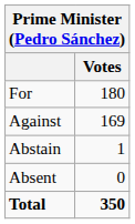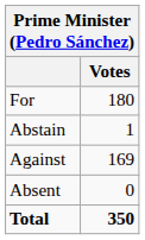 <table class="wikitable" style="font-size:90%; text-align:right;">
 <tr>
 <th colspan="2">Prime Minister<br>(<a href='#'>Pedro Sánchez</a>)</th>
 </tr>
 <tr>
 <th></th>
 <th>Votes</th>
 </tr>
 <tr>
 <td align=left>For</td>
 <td>180</td>
 </tr>
 <tr>
+<td align=left>Abstain</td>
+<td>1</td>
+</tr>
+<tr>
 <td align=left>Against</td>
 <td>169</td>
-</tr>
-<tr>
-<td align=left>Abstain</td>
-<td>1</td>
 </tr>
 <tr>
 <td align=left>Absent</td>
 <td>0</td>
 </tr>
 <tr style="font-weight:bold">
 <td align=left>Total</td>
 <td>350</td>
 </tr>
 </table>
